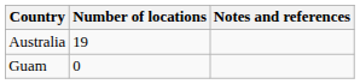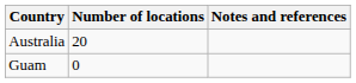 <table class="wikitable sortable">
 <tr>
 <th>Country</th>
 <th>Number of locations</th>
 <th>Notes and references</th>
 </tr>
 <tr>
 <td>Australia</td>
-<td>19</td>
+<td>20</td>
 <td></td>
 </tr>
 <tr>
 <td>Guam</td>
 <td>0</td>
 <td></td>
 </tr>
 </table>
